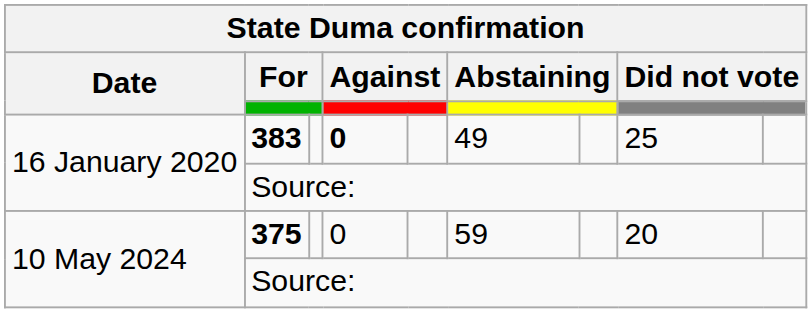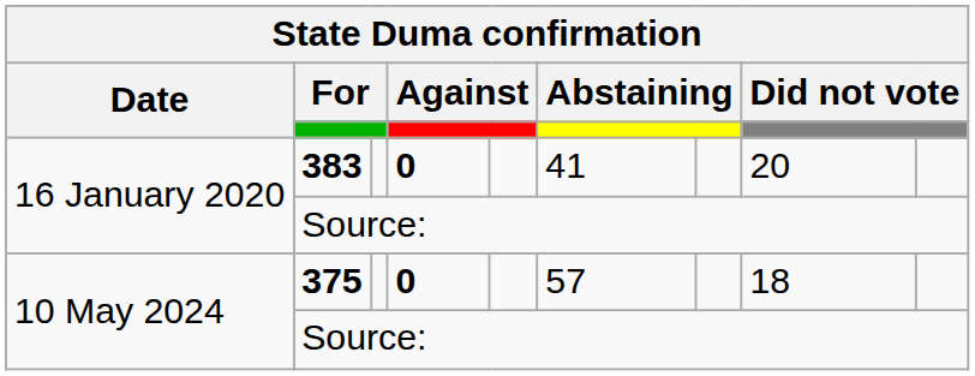 <table class=wikitable style=text-align:right->
 <tr>
 <th colspan=9>State Duma confirmation</th>
 </tr>
 <tr>
 <th rowspan=2>Date</th>
 <th colspan=2>For</th>
 <th colspan=2>Against</th>
 <th colspan=2>Abstaining</th>
 <th colspan=2>Did not vote</th>
 </tr>
 <tr>
 <th colspan=2 style="background-color: #00b300"></th>
 <th colspan=2 style="background-color: #ff0000"></th>
 <th colspan=2 style="background-color: #ffff00"></th>
 <th colspan=2 style="background-color: #808080"></th>
 </tr>
 <tr>
 <td rowspan=2>16 January 2020</td>
 <td><strong>383</strong></td>
 <td><strong></strong></td>
 <td><strong>0</strong></td>
 <td></td>
-<td>49</td>
+<td>41</td>
 <td></td>
-<td>25</td>
+<td>20</td>
 <td></td>
 </tr>
 <tr>
 <td style="text-align:left;" colspan=8>Source: </td>
 </tr>
 <tr>
 <td rowspan=2>10 May 2024</td>
 <td><strong>375</strong></td>
 <td><strong></strong></td>
-<td>0</td>
+<td><strong>0</strong></td>
 <td></td>
-<td>59</td>
+<td>57</td>
 <td></td>
-<td>20</td>
+<td>18</td>
 <td></td>
 </tr>
 <tr>
 <td style="text-align:left;" colspan=8>Source: </td>
 </tr>
 </table>
